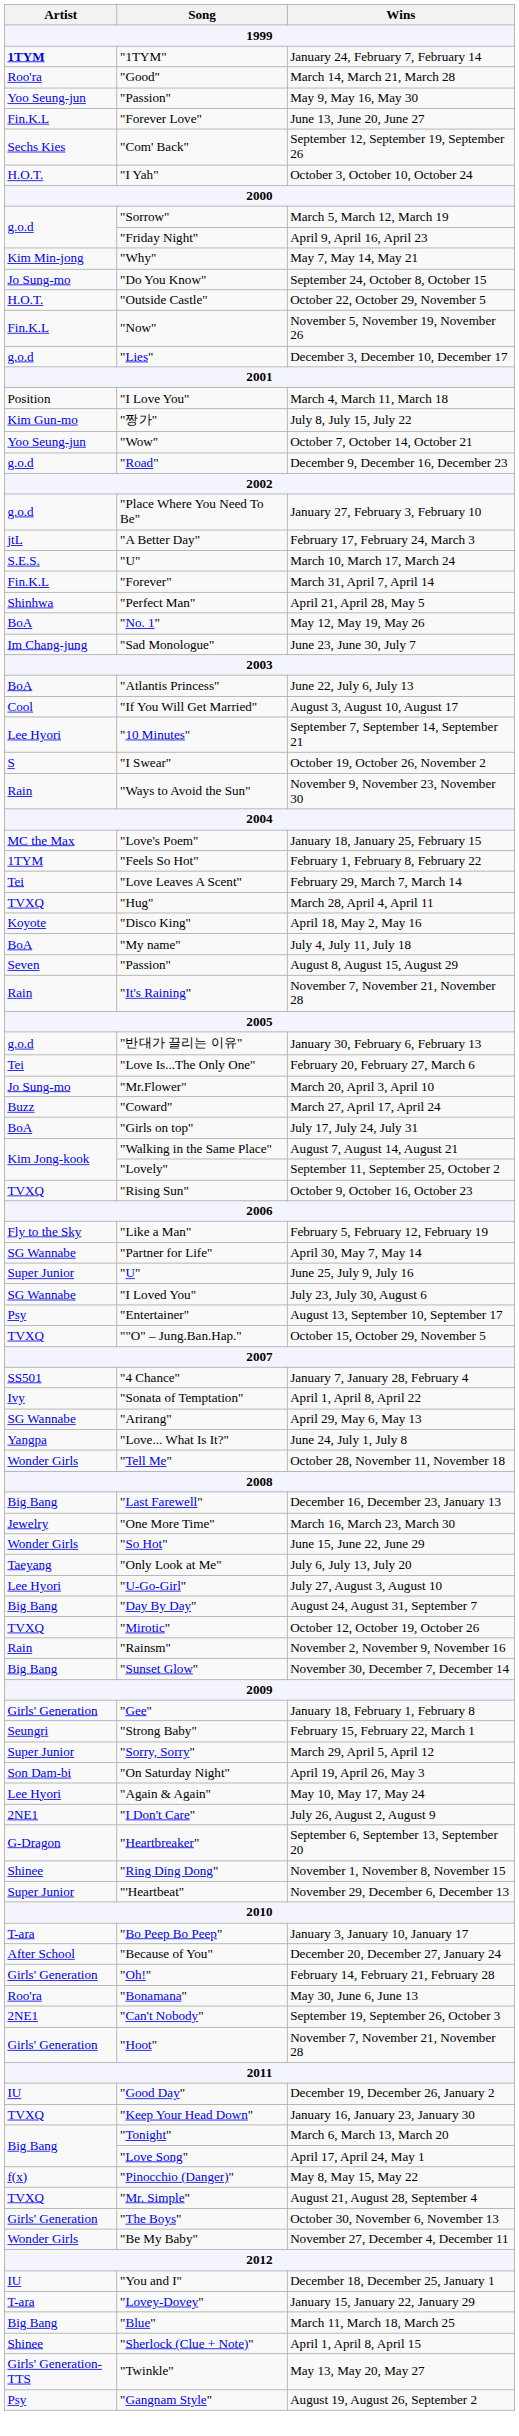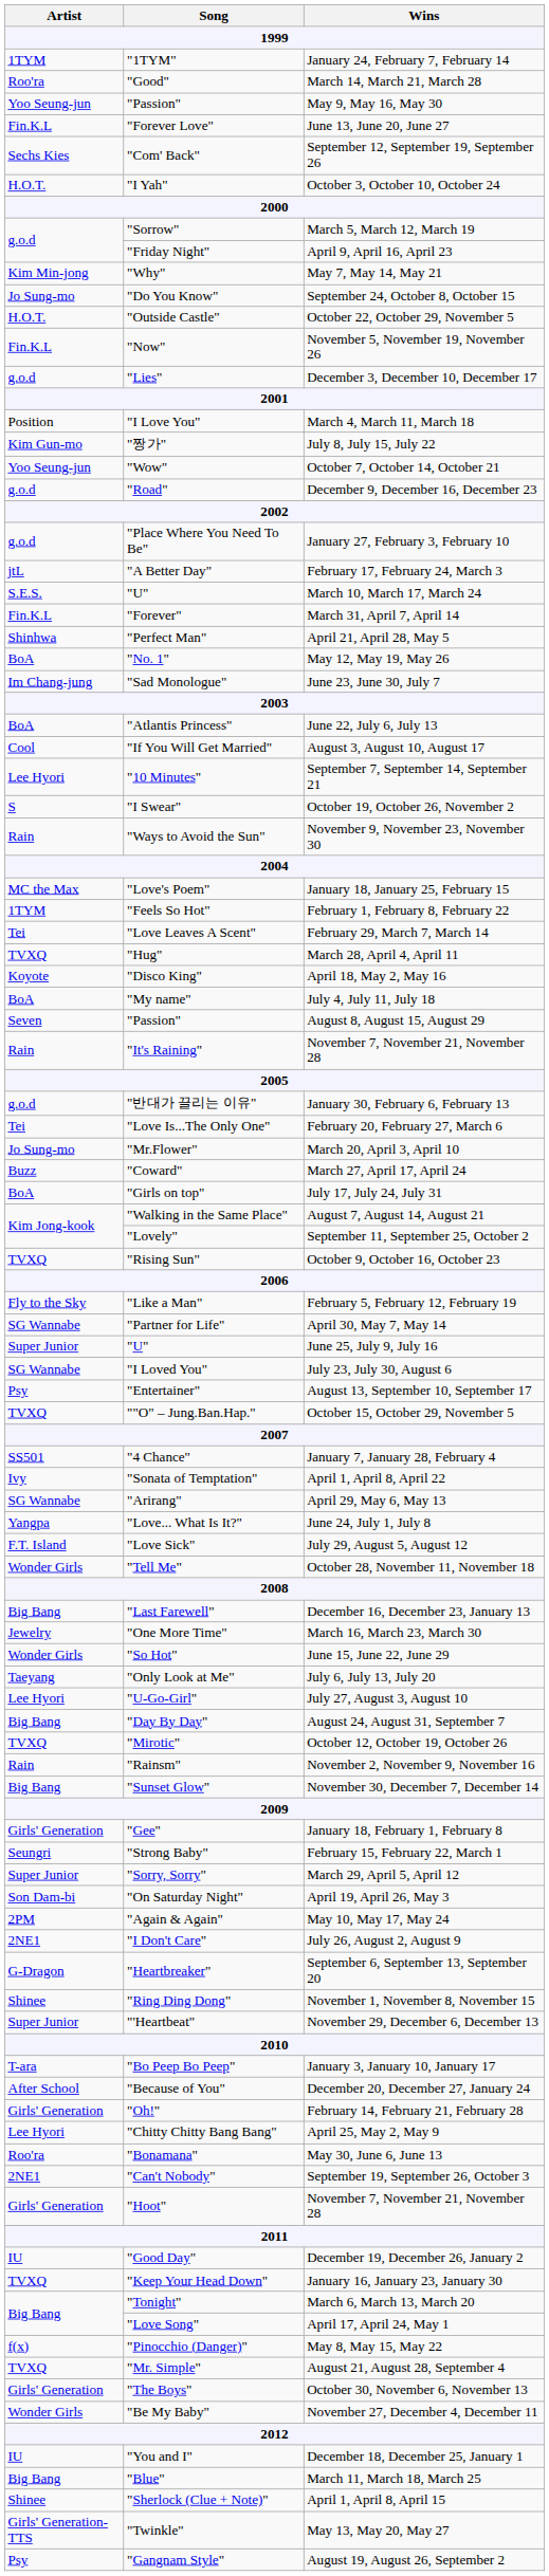 <table class="wikitable">
 <tr>
 <th style="width:130px;">Artist</th>
 <th style="width:200px;">Song</th>
 <th style="width:270px;">Wins</th>
 </tr>
 <tr>
 <td colspan="3"  style="text-align:center; background:#f4f4ff;"><strong>1999</strong></td>
 </tr>
 <tr>
-<td><strong><a href='#'>1TYM</a></strong></td>
+<td><a href='#'>1TYM</a></td>
 <td>"1TYM"</td>
 <td>January 24, February 7, February 14</td>
 </tr>
 <tr>
 <td><a href='#'>Roo'ra</a></td>
 <td>"Good"</td>
 <td>March 14, March 21, March 28</td>
 </tr>
 <tr>
 <td><a href='#'>Yoo Seung-jun</a></td>
 <td>"Passion"</td>
 <td>May 9, May 16, May 30</td>
 </tr>
 <tr>
 <td><a href='#'>Fin.K.L</a></td>
 <td>"Forever Love"</td>
 <td>June 13, June 20, June 27</td>
 </tr>
 <tr>
 <td><a href='#'>Sechs Kies</a></td>
 <td>"Com' Back"</td>
 <td>September 12, September 19, September 26</td>
 </tr>
 <tr>
 <td><a href='#'>H.O.T.</a></td>
 <td>"I Yah"</td>
 <td>October 3, October 10, October 24</td>
 </tr>
 <tr>
 <td colspan="3"  style="text-align:center; background:#f4f4ff;"><strong>2000</strong></td>
 </tr>
 <tr>
 <td rowspan="2"><a href='#'>g.o.d</a></td>
 <td>"Sorrow"</td>
 <td>March 5, March 12, March 19</td>
 </tr>
 <tr>
 <td>"Friday Night"</td>
 <td>April 9, April 16, April 23</td>
 </tr>
 <tr>
 <td><a href='#'>Kim Min-jong</a></td>
 <td>"Why"</td>
 <td>May 7, May 14, May 21</td>
 </tr>
 <tr>
 <td><a href='#'>Jo Sung-mo</a></td>
 <td>"Do You Know"</td>
 <td>September 24, October 8, October 15</td>
 </tr>
 <tr>
 <td><a href='#'>H.O.T.</a></td>
 <td>"Outside Castle"</td>
 <td>October 22, October 29, November 5</td>
 </tr>
 <tr>
 <td><a href='#'>Fin.K.L</a></td>
 <td>"Now"</td>
 <td>November 5, November 19, November 26</td>
 </tr>
 <tr>
 <td><a href='#'>g.o.d</a></td>
 <td>"<a href='#'>Lies</a>"</td>
 <td>December 3, December 10, December 17</td>
 </tr>
 <tr>
 <td colspan="3"  style="text-align:center; background:#f4f4ff;"><strong>2001</strong></td>
 </tr>
 <tr>
 <td>Position</td>
 <td>"I Love You"</td>
 <td>March 4, March 11, March 18</td>
 </tr>
 <tr>
 <td><a href='#'>Kim Gun-mo</a></td>
 <td>"짱가"</td>
 <td>July 8, July 15, July 22</td>
 </tr>
 <tr>
 <td><a href='#'>Yoo Seung-jun</a></td>
 <td>"Wow"</td>
 <td>October 7, October 14, October 21</td>
 </tr>
 <tr>
 <td><a href='#'>g.o.d</a></td>
 <td>"<a href='#'>Road</a>"</td>
 <td>December 9, December 16, December 23</td>
 </tr>
 <tr>
 <td colspan="3"  style="text-align:center; background:#f4f4ff;"><strong>2002</strong></td>
 </tr>
 <tr>
 <td><a href='#'>g.o.d</a></td>
 <td>"Place Where You Need To Be"</td>
 <td>January 27, February 3, February 10</td>
 </tr>
 <tr>
 <td><a href='#'>jtL</a></td>
 <td>"A Better Day"</td>
 <td>February 17, February 24, March 3</td>
 </tr>
 <tr>
 <td><a href='#'>S.E.S.</a></td>
 <td>"U"</td>
 <td>March 10, March 17, March 24</td>
 </tr>
 <tr>
 <td><a href='#'>Fin.K.L</a></td>
 <td>"Forever"</td>
 <td>March 31, April 7, April 14</td>
 </tr>
 <tr>
 <td><a href='#'>Shinhwa</a></td>
 <td>"Perfect Man"</td>
 <td>April 21, April 28, May 5</td>
 </tr>
 <tr>
 <td><a href='#'>BoA</a></td>
 <td>"<a href='#'>No. 1</a>"</td>
 <td>May 12, May 19, May 26</td>
 </tr>
 <tr>
 <td><a href='#'>Im Chang-jung</a></td>
 <td>"Sad Monologue"</td>
 <td>June 23, June 30, July 7</td>
 </tr>
 <tr>
 <td colspan="3"  style="text-align:center; background:#f4f4ff;"><strong>2003</strong></td>
 </tr>
 <tr>
 <td><a href='#'>BoA</a></td>
 <td>"Atlantis Princess"</td>
 <td>June 22, July 6, July 13</td>
 </tr>
 <tr>
 <td><a href='#'>Cool</a></td>
 <td>"If You Will Get Married"</td>
 <td>August 3, August 10, August 17</td>
 </tr>
 <tr>
 <td><a href='#'>Lee Hyori</a></td>
 <td>"<a href='#'>10 Minutes</a>"</td>
 <td>September 7, September 14, September 21</td>
 </tr>
 <tr>
 <td><a href='#'>S</a></td>
 <td>"I Swear"</td>
 <td>October 19, October 26, November 2</td>
 </tr>
 <tr>
 <td><a href='#'>Rain</a></td>
 <td>"Ways to Avoid the Sun"</td>
 <td>November 9, November 23, November 30</td>
 </tr>
 <tr>
 <td colspan="3"  style="text-align:center; background:#f4f4ff;"><strong>2004</strong></td>
 </tr>
 <tr>
 <td><a href='#'>MC the Max</a></td>
 <td>"Love's Poem"</td>
 <td>January 18, January 25, February 15</td>
 </tr>
 <tr>
 <td><a href='#'>1TYM</a></td>
 <td>"Feels So Hot"</td>
 <td>February 1, February 8, February 22</td>
 </tr>
 <tr>
 <td><a href='#'>Tei</a></td>
 <td>"Love Leaves A Scent"</td>
 <td>February 29, March 7, March 14</td>
 </tr>
 <tr>
 <td><a href='#'>TVXQ</a></td>
 <td>"Hug"</td>
 <td>March 28, April 4, April 11</td>
 </tr>
 <tr>
 <td><a href='#'>Koyote</a></td>
 <td>"Disco King"</td>
 <td>April 18, May 2, May 16</td>
 </tr>
 <tr>
 <td><a href='#'>BoA</a></td>
 <td>"My name"</td>
 <td>July 4, July 11, July 18</td>
 </tr>
 <tr>
 <td><a href='#'>Seven</a></td>
 <td>"Passion"</td>
 <td>August 8, August 15, August 29</td>
 </tr>
 <tr>
 <td><a href='#'>Rain</a></td>
 <td>"<a href='#'>It's Raining</a>"</td>
 <td>November 7, November 21, November 28</td>
 </tr>
 <tr>
 <td colspan="3"  style="text-align:center; background:#f4f4ff;"><strong>2005</strong></td>
 </tr>
 <tr>
 <td><a href='#'>g.o.d</a></td>
 <td>"반대가 끌리는 이유"</td>
 <td>January 30, February 6, February 13</td>
 </tr>
 <tr>
 <td><a href='#'>Tei</a></td>
 <td>"Love Is...The Only One"</td>
 <td>February 20, February 27, March 6</td>
 </tr>
 <tr>
 <td><a href='#'>Jo Sung-mo</a></td>
 <td>"Mr.Flower"</td>
 <td>March 20, April 3, April 10</td>
 </tr>
 <tr>
 <td><a href='#'>Buzz</a></td>
 <td>"Coward"</td>
 <td>March 27, April 17, April 24</td>
 </tr>
 <tr>
 <td><a href='#'>BoA</a></td>
 <td>"Girls on top"</td>
 <td>July 17, July 24, July 31</td>
 </tr>
 <tr>
 <td rowspan="2"><a href='#'>Kim Jong-kook</a></td>
 <td>"Walking in the Same Place"</td>
 <td>August 7, August 14, August 21</td>
 </tr>
 <tr>
 <td>"Lovely"</td>
 <td>September 11, September 25, October 2</td>
 </tr>
 <tr>
 <td><a href='#'>TVXQ</a></td>
 <td>"Rising Sun"</td>
 <td>October 9, October 16, October 23</td>
 </tr>
 <tr>
 <td colspan="3"  style="text-align:center; background:#f4f4ff;"><strong>2006</strong></td>
 </tr>
 <tr>
 <td><a href='#'>Fly to the Sky</a></td>
 <td>"Like a Man"</td>
 <td>February 5, February 12, February 19</td>
 </tr>
 <tr>
 <td><a href='#'>SG Wannabe</a></td>
 <td>"Partner for Life"</td>
 <td>April 30, May 7, May 14</td>
 </tr>
 <tr>
 <td><a href='#'>Super Junior</a></td>
 <td>"<a href='#'>U</a>"</td>
 <td>June 25, July 9, July 16</td>
 </tr>
 <tr>
 <td><a href='#'>SG Wannabe</a></td>
 <td>"I Loved You"</td>
 <td>July 23, July 30, August 6</td>
 </tr>
 <tr>
 <td><a href='#'>Psy</a></td>
 <td>"Entertainer"</td>
 <td>August 13, September 10, September 17</td>
 </tr>
 <tr>
 <td><a href='#'>TVXQ</a></td>
 <td>""O" – Jung.Ban.Hap."</td>
 <td>October 15, October 29, November 5</td>
 </tr>
 <tr>
 <td colspan="3"  style="text-align:center; background:#f4f4ff;"><strong>2007</strong></td>
 </tr>
 <tr>
 <td><a href='#'>SS501</a></td>
 <td>"4 Chance"</td>
 <td>January 7, January 28, February 4</td>
 </tr>
 <tr>
 <td><a href='#'>Ivy</a></td>
 <td>"Sonata of Temptation"</td>
 <td>April 1, April 8, April 22</td>
 </tr>
 <tr>
 <td><a href='#'>SG Wannabe</a></td>
 <td>"Arirang"</td>
 <td>April 29, May 6, May 13</td>
 </tr>
 <tr>
 <td><a href='#'>Yangpa</a></td>
 <td>"Love... What Is It?"</td>
 <td>June 24, July 1, July 8</td>
 </tr>
 <tr>
+<td><a href='#'>F.T. Island</a></td>
+<td>"Love Sick"</td>
+<td>July 29, August 5, August 12</td>
+</tr>
+<tr>
 <td><a href='#'>Wonder Girls</a></td>
 <td>"<a href='#'>Tell Me</a>"</td>
 <td>October 28, November 11, November 18</td>
 </tr>
 <tr>
 <td colspan="3"  style="text-align:center; background:#f4f4ff;"><strong>2008</strong></td>
 </tr>
 <tr>
 <td><a href='#'>Big Bang</a></td>
 <td>"<a href='#'>Last Farewell</a>"</td>
 <td>December 16, December 23, January 13</td>
 </tr>
 <tr>
 <td><a href='#'>Jewelry</a></td>
 <td>"One More Time"</td>
 <td>March 16, March 23, March 30</td>
 </tr>
 <tr>
 <td><a href='#'>Wonder Girls</a></td>
 <td>"<a href='#'>So Hot</a>"</td>
 <td>June 15, June 22, June 29</td>
 </tr>
 <tr>
 <td><a href='#'>Taeyang</a></td>
 <td>"Only Look at Me"</td>
 <td>July 6, July 13, July 20</td>
 </tr>
 <tr>
 <td><a href='#'>Lee Hyori</a></td>
 <td>"<a href='#'>U-Go-Girl</a>"</td>
 <td>July 27, August 3, August 10</td>
 </tr>
 <tr>
 <td><a href='#'>Big Bang</a></td>
 <td>"<a href='#'>Day By Day</a>"</td>
 <td>August 24, August 31, September 7</td>
 </tr>
 <tr>
 <td><a href='#'>TVXQ</a></td>
 <td>"<a href='#'>Mirotic</a>"</td>
 <td>October 12, October 19, October 26</td>
 </tr>
 <tr>
 <td><a href='#'>Rain</a></td>
 <td>"Rainsm"</td>
 <td>November 2, November 9, November 16</td>
 </tr>
 <tr>
 <td><a href='#'>Big Bang</a></td>
 <td>"<a href='#'>Sunset Glow</a>"</td>
 <td>November 30, December 7, December 14</td>
 </tr>
 <tr>
 <td colspan="3"  style="text-align:center; background:#f4f4ff;"><strong>2009</strong></td>
 </tr>
 <tr>
 <td><a href='#'>Girls' Generation</a></td>
 <td>"<a href='#'>Gee</a>"</td>
 <td>January 18, February 1, February 8</td>
 </tr>
 <tr>
 <td><a href='#'>Seungri</a></td>
 <td>"Strong Baby"</td>
 <td>February 15, February 22, March 1</td>
 </tr>
 <tr>
 <td><a href='#'>Super Junior</a></td>
 <td>"<a href='#'>Sorry, Sorry</a>"</td>
 <td>March 29, April 5, April 12</td>
 </tr>
 <tr>
 <td><a href='#'>Son Dam-bi</a></td>
 <td>"On Saturday Night"</td>
 <td>April 19, April 26, May 3</td>
 </tr>
 <tr>
-<td><a href='#'>Lee Hyori</a></td>
+<td><a href='#'>2PM</a></td>
 <td>"Again & Again"</td>
 <td>May 10, May 17, May 24</td>
 </tr>
 <tr>
 <td><a href='#'>2NE1</a></td>
 <td>"<a href='#'>I Don't Care</a>"</td>
 <td>July 26, August 2, August 9</td>
 </tr>
 <tr>
 <td><a href='#'>G-Dragon</a></td>
 <td>"<a href='#'>Heartbreaker</a>"</td>
 <td>September 6, September 13, September 20</td>
 </tr>
 <tr>
 <td><a href='#'>Shinee</a></td>
 <td>"<a href='#'>Ring Ding Dong</a>"</td>
 <td>November 1, November 8, November 15</td>
 </tr>
 <tr>
 <td><a href='#'>Super Junior</a></td>
 <td>"'Heartbeat"</td>
 <td>November 29, December 6, December 13</td>
 </tr>
 <tr>
 <td colspan="3"  style="text-align:center; background:#f4f4ff;"><strong>2010</strong></td>
 </tr>
 <tr>
 <td><a href='#'>T-ara</a></td>
 <td>"<a href='#'>Bo Peep Bo Peep</a>"</td>
 <td>January 3, January 10, January 17</td>
 </tr>
 <tr>
 <td><a href='#'>After School</a></td>
 <td>"Because of You"</td>
 <td>December 20, December 27, January 24</td>
 </tr>
 <tr>
 <td><a href='#'>Girls' Generation</a></td>
 <td>"<a href='#'>Oh!</a>"</td>
 <td>February 14, February 21, February 28</td>
+</tr>
+<tr>
+<td><a href='#'>Lee Hyori</a></td>
+<td>"Chitty Chitty Bang Bang"</td>
+<td>April 25, May 2, May 9</td>
 </tr>
 <tr>
 <td><a href='#'>Roo'ra</a></td>
 <td>"<a href='#'>Bonamana</a>"</td>
 <td>May 30, June 6, June 13</td>
 </tr>
 <tr>
 <td><a href='#'>2NE1</a></td>
 <td>"<a href='#'>Can't Nobody</a>"</td>
 <td>September 19, September 26, October 3</td>
 </tr>
 <tr>
 <td><a href='#'>Girls' Generation</a></td>
 <td>"<a href='#'>Hoot</a>"</td>
 <td>November 7, November 21, November 28</td>
 </tr>
 <tr>
 <td colspan="3"  style="text-align:center; background:#f4f4ff;"><strong>2011</strong></td>
 </tr>
 <tr>
 <td><a href='#'>IU</a></td>
 <td>"<a href='#'>Good Day</a>"</td>
 <td>December 19, December 26, January 2</td>
 </tr>
 <tr>
 <td><a href='#'>TVXQ</a></td>
 <td>"<a href='#'>Keep Your Head Down</a>"</td>
 <td>January 16, January 23, January 30</td>
 </tr>
 <tr>
 <td rowspan="2"><a href='#'>Big Bang</a></td>
 <td>"<a href='#'>Tonight</a>"</td>
 <td>March 6, March 13, March 20</td>
 </tr>
 <tr>
 <td>"<a href='#'>Love Song</a>"</td>
 <td>April 17, April 24, May 1</td>
 </tr>
 <tr>
 <td><a href='#'>f(x)</a></td>
 <td>"<a href='#'>Pinocchio (Danger)</a>"</td>
 <td>May 8, May 15, May 22</td>
 </tr>
 <tr>
 <td><a href='#'>TVXQ</a></td>
 <td>"<a href='#'>Mr. Simple</a>"</td>
 <td>August 21, August 28, September 4</td>
 </tr>
 <tr>
 <td><a href='#'>Girls' Generation</a></td>
 <td>"<a href='#'>The Boys</a>"</td>
 <td>October 30, November 6, November 13</td>
 </tr>
 <tr>
 <td><a href='#'>Wonder Girls</a></td>
 <td>"Be My Baby"</td>
 <td>November 27, December 4, December 11</td>
 </tr>
 <tr>
 <td colspan="3"  style="text-align:center; background:#f4f4ff;"><strong>2012</strong></td>
 </tr>
 <tr>
 <td><a href='#'>IU</a></td>
 <td>"You and I"</td>
 <td>December 18, December 25, January 1</td>
 </tr>
 <tr>
-<td><a href='#'>T-ara</a></td>
-<td>"<a href='#'>Lovey-Dovey</a>"</td>
-<td>January 15, January 22, January 29</td>
-</tr>
-<tr>
 <td><a href='#'>Big Bang</a></td>
 <td>"<a href='#'>Blue</a>"</td>
 <td>March 11, March 18, March 25</td>
 </tr>
 <tr>
 <td><a href='#'>Shinee</a></td>
 <td>"<a href='#'>Sherlock (Clue + Note)</a>"</td>
 <td>April 1, April 8, April 15</td>
 </tr>
 <tr>
 <td><a href='#'>Girls' Generation-TTS</a></td>
 <td>"Twinkle"</td>
 <td>May 13, May 20, May 27</td>
 </tr>
 <tr>
 <td><a href='#'>Psy</a></td>
 <td>"<a href='#'>Gangnam Style</a>"</td>
 <td>August 19, August 26, September 2</td>
 </tr>
 </table>
